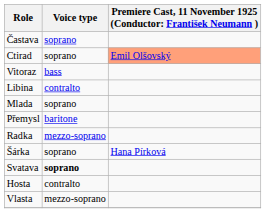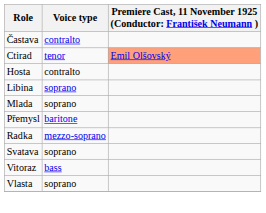 <table class="wikitable">
 <tr>
 <th>Role</th>
 <th>Voice type</th>
 <th>Premiere Cast, 11 November 1925<br>(Conductor: <a href='#'>František Neumann</a> )</th>
 </tr>
 <tr>
 <td>Častava</td>
-<td><a href='#'>soprano</a></td>
+<td><a href='#'>contralto</a></td>
 <td></td>
 </tr>
 <tr>
 <td>Ctirad</td>
-<td>soprano</td>
+<td><a href='#'>tenor</a></td>
 <td style="background: lightsalmon;"><a href='#'>Emil Olšovský</a></td>
 </tr>
 <tr>
-<td>Vitoraz</td>
-<td><a href='#'>bass</a></td>
+<td>Hosta</td>
+<td>contralto</td>
 <td></td>
 </tr>
 <tr>
 <td>Libina</td>
-<td><a href='#'>contralto</a></td>
+<td><a href='#'>soprano</a></td>
 <td></td>
 </tr>
 <tr>
 <td>Mlada</td>
 <td>soprano</td>
 <td></td>
 </tr>
 <tr>
 <td>Přemysl</td>
 <td><a href='#'>baritone</a></td>
 <td></td>
 </tr>
 <tr>
 <td>Radka</td>
 <td><a href='#'>mezzo-soprano</a></td>
 <td></td>
 </tr>
 <tr>
-<td>Šárka</td>
+<td>Svatava</td>
 <td>soprano</td>
-<td><a href='#'>Hana Pírková</a></td>
-</tr>
-<tr>
-<td>Svatava</td>
-<td><strong>soprano</strong></td>
 <td></td>
 </tr>
 <tr>
-<td>Hosta</td>
-<td>contralto</td>
+<td>Vitoraz</td>
+<td><a href='#'>bass</a></td>
 <td></td>
 </tr>
 <tr>
 <td>Vlasta</td>
-<td>mezzo-soprano</td>
+<td>soprano</td>
 <td></td>
 </tr>
 <tr>
 </tr>
 </table>
